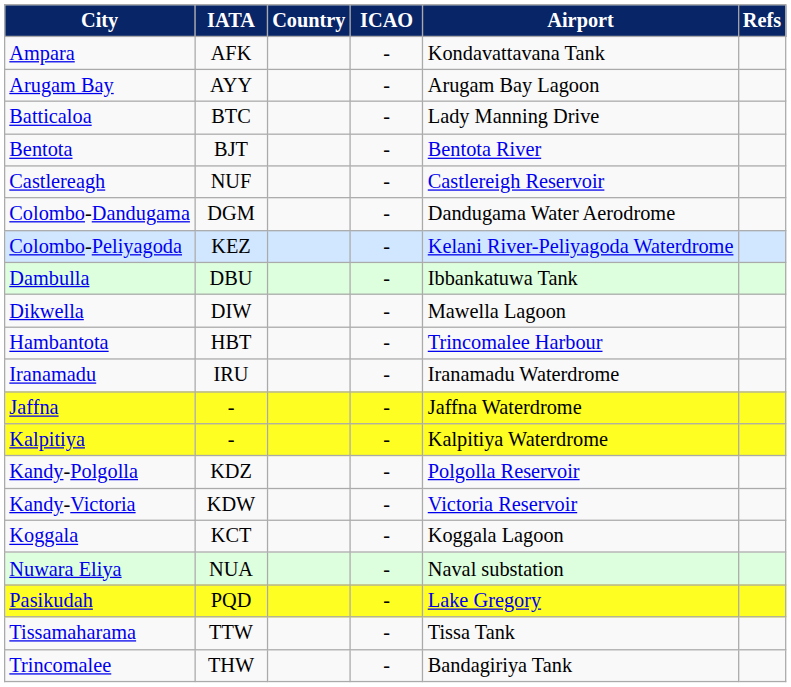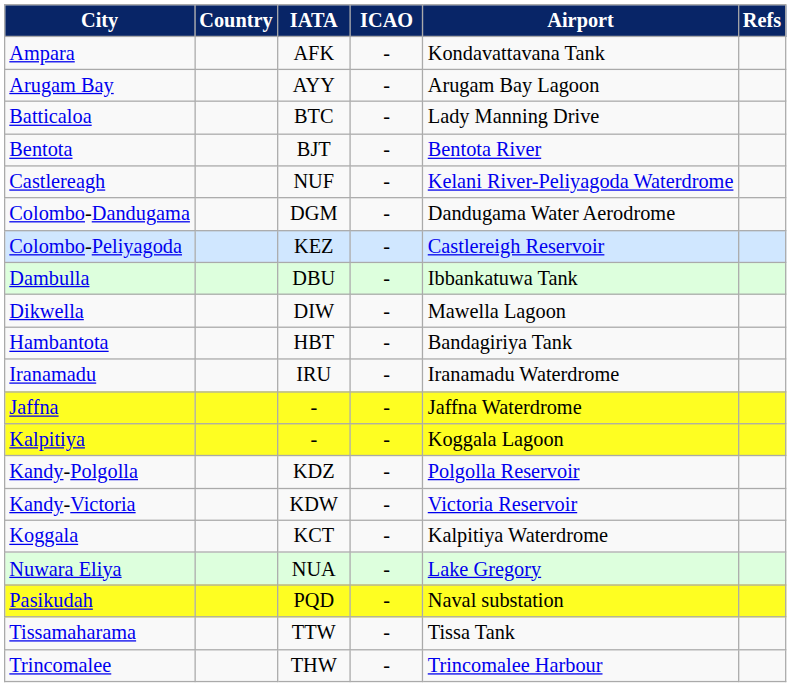 <table class="wikitable sortable toccolors">
 <tr>
 <th style="background:#082567; color:white;">City</th>
+<th style="background:#082567; color:white;">Country</th>
 <th style="background:#082567; color:white; width:50px;">IATA</th>
-<th style="background:#082567; color:white;">Country</th>
 <th style="background:#082567; color:white; width:50px;">ICAO</th>
 <th style="background:#082567; color:white;">Airport</th>
 <th style="background:#082567; color:white;" class="unsortable">Refs</th>
 </tr>
 <tr>
 <td><a href='#'>Ampara</a></td>
+<td></td>
 <td align=center>AFK</td>
-<td></td>
 <td align=center>-</td>
 <td>Kondavattavana Tank</td>
 <td align=center></td>
 </tr>
 <tr>
 <td><a href='#'>Arugam Bay</a></td>
+<td></td>
 <td align=center>AYY</td>
-<td></td>
 <td align=center>-</td>
 <td>Arugam Bay Lagoon</td>
 <td align=center></td>
 </tr>
 <tr>
 <td><a href='#'>Batticaloa</a></td>
+<td></td>
 <td align=center>BTC</td>
-<td></td>
 <td align=center>-</td>
 <td>Lady Manning Drive</td>
 <td align=center></td>
 </tr>
 <tr>
 <td><a href='#'>Bentota</a></td>
+<td></td>
 <td align=center>BJT</td>
-<td></td>
 <td align=center>-</td>
 <td><a href='#'>Bentota River</a></td>
 <td align=center></td>
 </tr>
 <tr>
 <td><a href='#'>Castlereagh</a></td>
+<td></td>
 <td align=center>NUF</td>
-<td></td>
 <td align=center>-</td>
-<td><a href='#'>Castlereigh Reservoir</a></td>
+<td><a href='#'>Kelani River-Peliyagoda Waterdrome</a></td>
 <td align=center></td>
 </tr>
 <tr>
 <td><a href='#'>Colombo</a>-<a href='#'>Dandugama</a></td>
+<td></td>
 <td align=center>DGM</td>
-<td></td>
 <td align=center>-</td>
 <td>Dandugama Water Aerodrome</td>
 <td align=center></td>
 </tr>
 <tr style="background:#d0e7ff;">
 <td><a href='#'>Colombo</a>-<a href='#'>Peliyagoda</a></td>
+<td></td>
 <td align=center>KEZ</td>
-<td></td>
 <td align=center>-</td>
-<td><a href='#'>Kelani River-Peliyagoda Waterdrome</a></td>
+<td><a href='#'>Castlereigh Reservoir</a></td>
 <td align=center></td>
 </tr>
 <tr style="background:#dfd;">
 <td><a href='#'>Dambulla</a></td>
+<td></td>
 <td align=center>DBU</td>
-<td></td>
 <td align=center>-</td>
 <td>Ibbankatuwa Tank</td>
 <td align=center></td>
 </tr>
 <tr>
 <td><a href='#'>Dikwella</a></td>
+<td></td>
 <td align=center>DIW</td>
-<td></td>
 <td align=center>-</td>
 <td>Mawella Lagoon</td>
 <td align=center></td>
 </tr>
 <tr>
 <td><a href='#'>Hambantota</a></td>
+<td></td>
 <td align=center>HBT</td>
-<td></td>
 <td align=center>-</td>
-<td><a href='#'>Trincomalee Harbour</a></td>
+<td>Bandagiriya Tank</td>
 <td align=center></td>
 </tr>
 <tr>
 <td><a href='#'>Iranamadu</a></td>
+<td></td>
 <td align=center>IRU</td>
-<td></td>
 <td align=center>-</td>
 <td>Iranamadu Waterdrome</td>
 <td align=center></td>
 </tr>
 <tr style="background:#fefe22;">
 <td><a href='#'>Jaffna</a></td>
+<td></td>
 <td align=center>-</td>
-<td></td>
 <td align=center>-</td>
 <td>Jaffna Waterdrome</td>
 <td align=center></td>
 </tr>
 <tr style="background:#fefe22;">
 <td><a href='#'>Kalpitiya</a></td>
-<td align=center>-</td>
 <td></td>
 <td align=center>-</td>
-<td>Kalpitiya Waterdrome</td>
+<td align=center>-</td>
+<td>Koggala Lagoon</td>
 <td align=center></td>
 </tr>
 <tr>
 <td><a href='#'>Kandy</a>-<a href='#'>Polgolla</a></td>
+<td></td>
 <td align=center>KDZ</td>
-<td></td>
 <td align=center>-</td>
 <td><a href='#'>Polgolla Reservoir</a></td>
 <td align=center></td>
 </tr>
 <tr>
 <td><a href='#'>Kandy</a>-<a href='#'>Victoria</a></td>
+<td></td>
 <td align=center>KDW</td>
-<td></td>
 <td align=center>-</td>
 <td><a href='#'>Victoria Reservoir</a></td>
 <td align=center></td>
 </tr>
 <tr>
 <td><a href='#'>Koggala</a></td>
+<td></td>
 <td align=center>KCT</td>
-<td></td>
 <td align=center>-</td>
-<td>Koggala Lagoon</td>
+<td>Kalpitiya Waterdrome</td>
 <td align=center></td>
 </tr>
 <tr style="background:#dfd;">
 <td><a href='#'>Nuwara Eliya</a></td>
+<td></td>
 <td align=center>NUA</td>
+<td align=center>-</td>
+<td><a href='#'>Lake Gregory</a></td>
+<td align=center></td>
+</tr>
+<tr style="background:#fefe22;">
+<td><a href='#'>Pasikudah</a></td>
 <td></td>
+<td align=center>PQD</td>
 <td align=center>-</td>
 <td>Naval substation</td>
 <td align=center></td>
 </tr>
-<tr style="background:#fefe22;">
-<td><a href='#'>Pasikudah</a></td>
-<td align=center>PQD</td>
-<td></td>
-<td align=center>-</td>
-<td><a href='#'>Lake Gregory</a></td>
-<td align=center></td>
-</tr>
 <tr>
 <td><a href='#'>Tissamaharama</a></td>
+<td></td>
 <td align=center>TTW</td>
-<td></td>
 <td align=center>-</td>
 <td>Tissa Tank</td>
 <td align=center></td>
 </tr>
 <tr>
 <td><a href='#'>Trincomalee</a></td>
+<td></td>
 <td align=center>THW</td>
-<td></td>
 <td align=center>-</td>
-<td>Bandagiriya Tank</td>
+<td><a href='#'>Trincomalee Harbour</a></td>
 <td align=center></td>
 </tr>
 </table>
